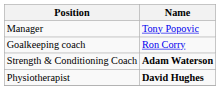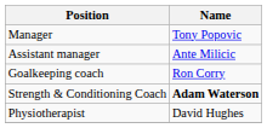 <table class="wikitable">
 <tr>
 <th>Position</th>
 <th>Name</th>
 </tr>
 <tr>
 <td>Manager</td>
 <td> <a href='#'>Tony Popovic</a></td>
+</tr>
+<tr>
+<td>Assistant manager</td>
+<td> <a href='#'>Ante Milicic</a></td>
 </tr>
 <tr>
 <td>Goalkeeping coach</td>
 <td> <a href='#'>Ron Corry</a></td>
 </tr>
 <tr>
 <td>Strength & Conditioning Coach</td>
 <td><strong> Adam Waterson</strong></td>
 </tr>
 <tr>
 <td>Physiotherapist</td>
-<td><strong> David Hughes</strong></td>
+<td> David Hughes</td>
 </tr>
 <tr>
 </tr>
 </table>
